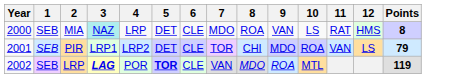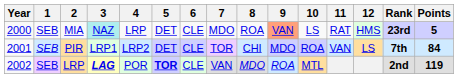 <table class="wikitable" style="text-align:center; font-size:95%">
 <tr>
 <th>Year</th>
 <th>1</th>
 <th>2</th>
 <th>3</th>
 <th>4</th>
 <th>5</th>
 <th>6</th>
 <th>7</th>
 <th>8</th>
 <th>9</th>
 <th>10</th>
 <th>11</th>
 <th>12</th>
+<th>Rank</th>
 <th>Points</th>
 </tr>
 <tr>
 <td><a href='#'>2000</a></td>
 <td><a href='#'>SEB</a></td>
 <td><a href='#'>MIA</a></td>
 <td style="background: paleturquoise;"><a href='#'>NAZ</a></td>
 <td><a href='#'>LRP</a></td>
 <td><a href='#'>DET</a></td>
 <td><a href='#'>CLE</a></td>
 <td><a href='#'>MDO</a></td>
 <td><a href='#'>ROA</a></td>
-<td><a href='#'>VAN</a></td>
+<td style="background: lightsalmon;"><a href='#'>VAN</a></td>
 <td><a href='#'>LS</a></td>
 <td><a href='#'>RAT</a></td>
 <td style="background:#DFFFDF;"><a href='#'>HMS</a><br></td>
-<td style="background:#CFCFFF;"><strong>8</strong></td>
+<td style="background:#CFCFFF;"><strong>23rd</strong></td>
+<td style="background:#CFCFFF;"><strong>5</strong></td>
 </tr>
 <tr>
 <td><a href='#'>2001</a></td>
 <td style="background:#CFEAFF;"><em><a href='#'>SEB</a></em><br></td>
 <td style="background:#FFDF9F;"><a href='#'>PIR</a><br></td>
 <td style="background:#DFFFDF;"><a href='#'>LRP1</a><br></td>
 <td style="background:#CFEAFF;"><a href='#'>LRP2</a><br></td>
 <td style="background:#CFCFFF;"><a href='#'>DET</a><br></td>
 <td style="background:#CFCFFF;"><a href='#'>CLE</a><br></td>
 <td style="background:#EFCFFF;"><a href='#'>TOR</a><br></td>
 <td style="background:#CFEAFF;"><a href='#'>CHI</a><br></td>
 <td style="background:#CFCFFF;"><a href='#'>MDO</a><br></td>
 <td style="background:#CFCFFF;"><a href='#'>ROA</a><br></td>
 <td style="background:#CFEAFF;"><a href='#'>VAN</a><br></td>
 <td style="background:#FFDF9F;"><a href='#'>LS</a><br></td>
-<td style="background:#CFEAFF;"><strong>79</strong></td>
+<td style="background:#CFEAFF;"><strong>7th</strong></td>
+<td style="background:#CFEAFF;"><strong>84</strong></td>
 </tr>
 <tr>
 <td><a href='#'>2002</a></td>
 <td style="background:#EFCFFF;"><a href='#'>SEB</a><br></td>
 <td style="background:#FFDF9F;"><a href='#'>LRP</a><br></td>
 <td style="background:#FFFFBF;"><strong><em><a href='#'>LAG</a></em></strong><br></td>
 <td style="background:#DFFFDF;"><a href='#'>POR</a><br></td>
 <td style="background:#CFCFFF;"><strong><a href='#'>TOR</a></strong><br></td>
 <td style="background:#DFFFDF;"><a href='#'>CLE</a><br></td>
 <td style="background:#DFDFDF;"><a href='#'>VAN</a><br></td>
 <td style="background:#DFDFDF;"><em><a href='#'>MDO</a></em><br></td>
 <td style="background:#CFEAFF;"><em><a href='#'>ROA</a></em><br></td>
 <td style="background:#FFDF9F;"><a href='#'>MTL</a><br></td>
 <th></th>
 <th></th>
+<td style="background:#DFDFDF;"><strong>2nd</strong></td>
 <td style="background:#DFDFDF;"><strong>119</strong></td>
 </tr>
 </table>
